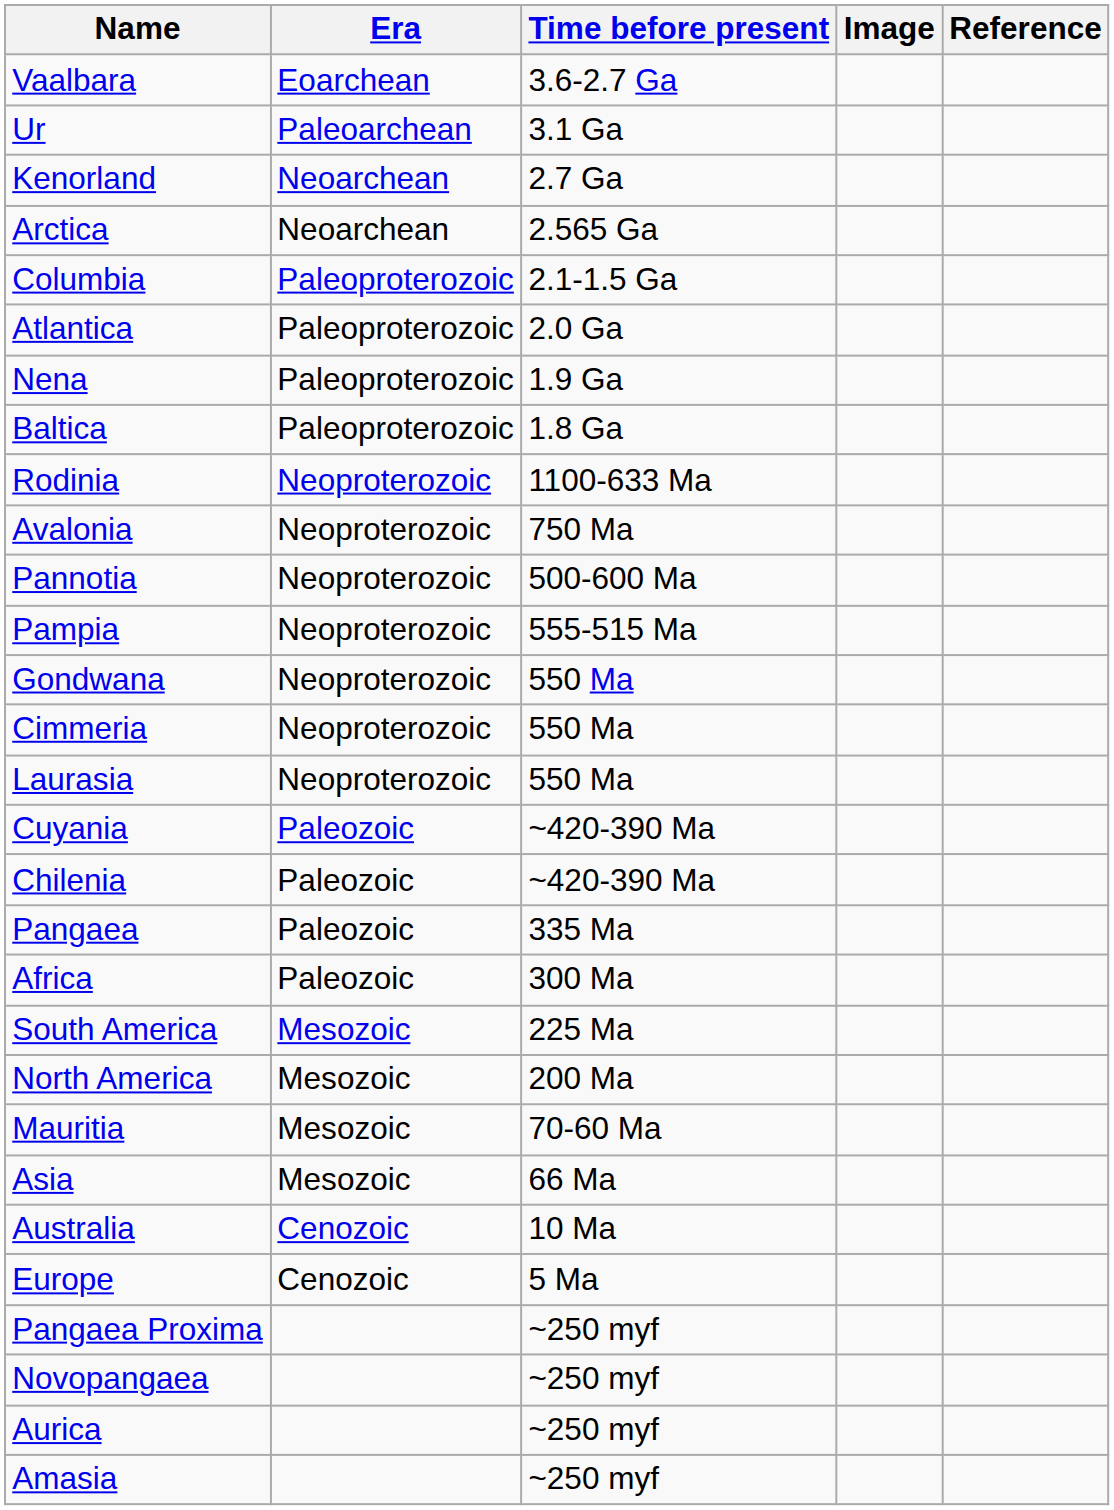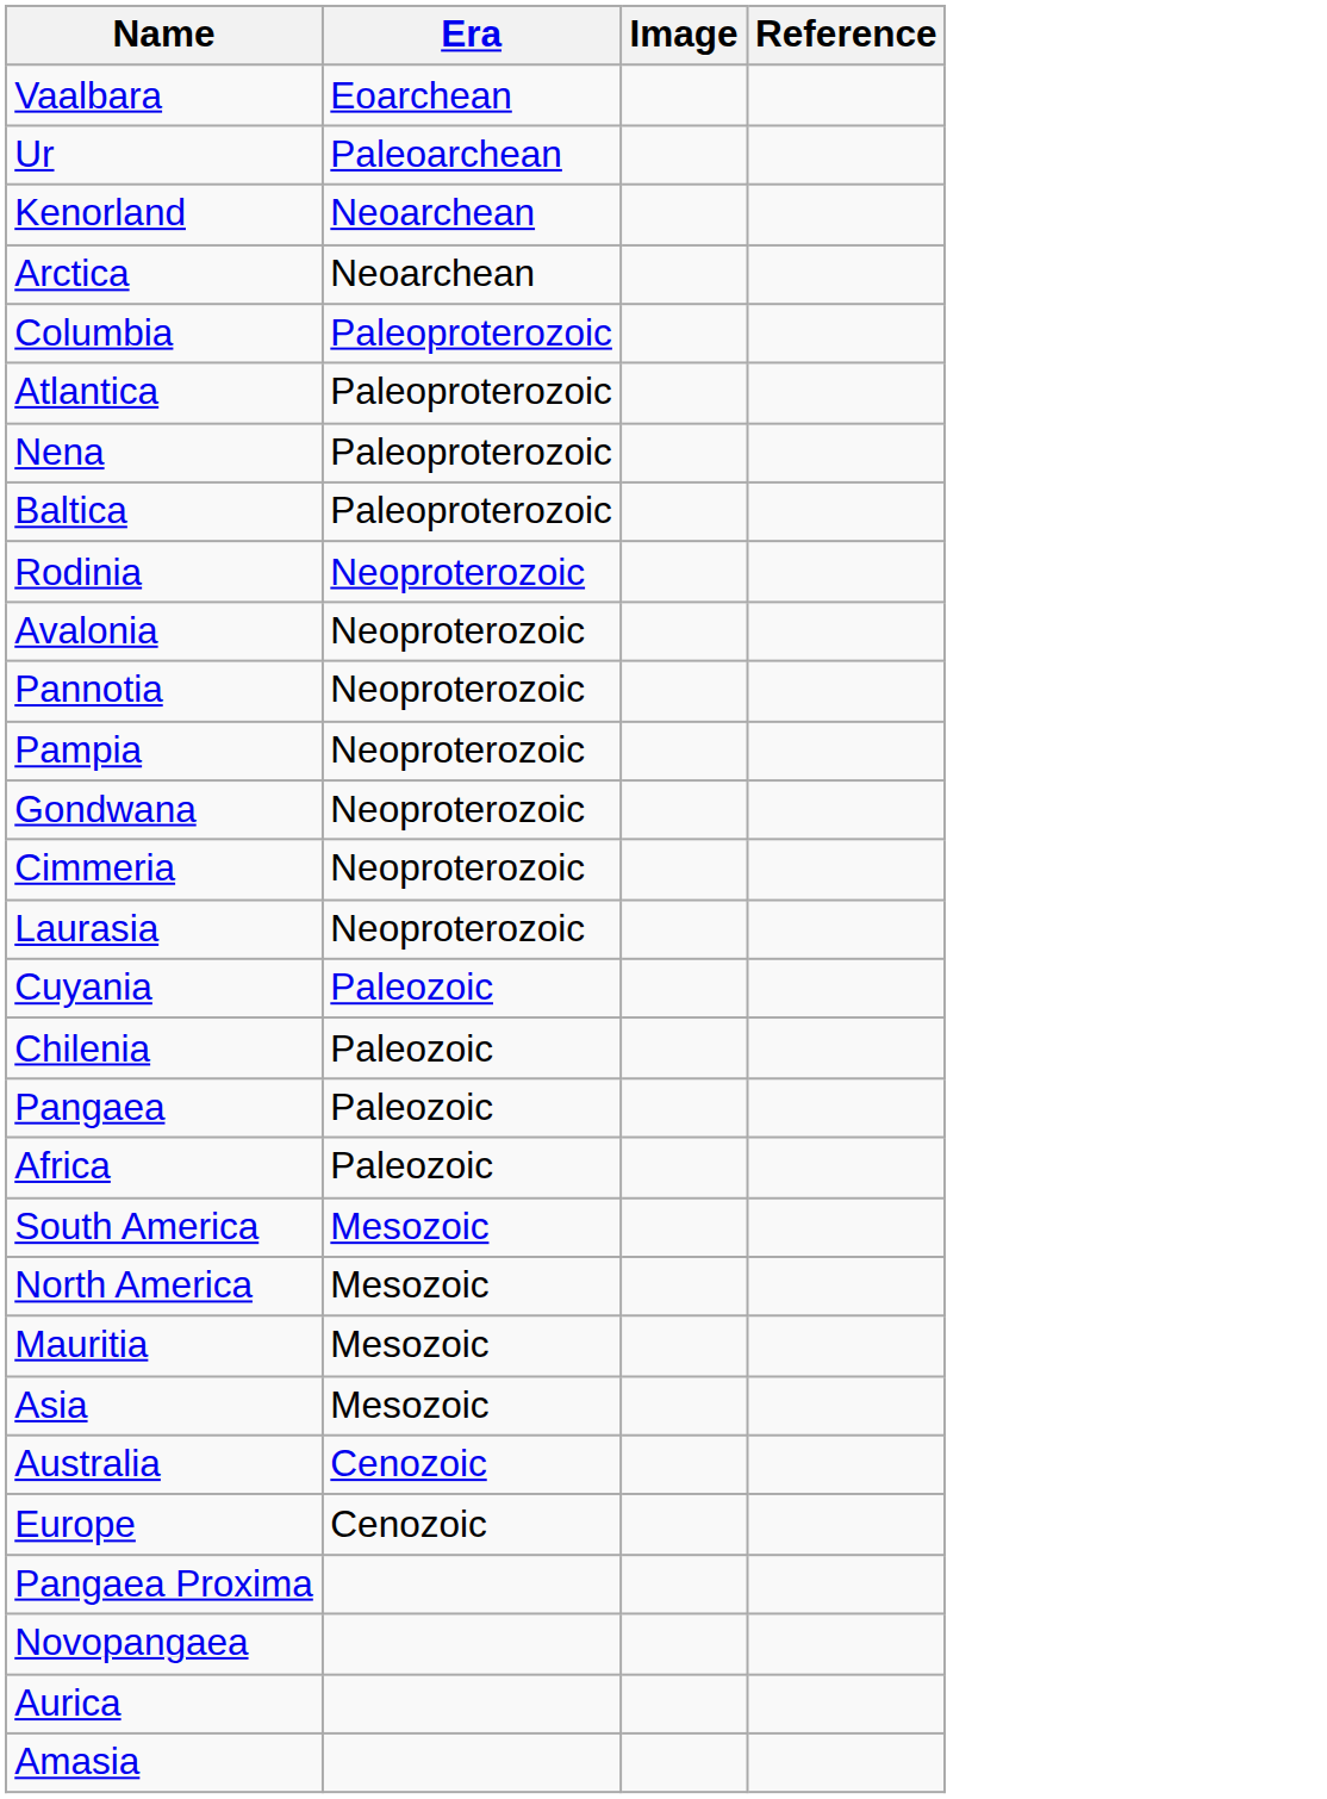 <table class="wikitable">
 <tr>
 <th>Name</th>
 <th><a href='#'>Era</a></th>
-<th><a href='#'>Time before present</a></th>
 <th>Image</th>
 <th>Reference</th>
 </tr>
 <tr>
 <td><a href='#'>Vaalbara</a></td>
 <td><a href='#'>Eoarchean</a></td>
-<td>3.6-2.7 <a href='#'>Ga</a></td>
 <td></td>
 <td></td>
 </tr>
 <tr>
 <td><a href='#'>Ur</a></td>
 <td><a href='#'>Paleoarchean</a></td>
-<td>3.1 Ga</td>
 <td></td>
 <td></td>
 </tr>
 <tr>
 <td><a href='#'>Kenorland</a></td>
 <td><a href='#'>Neoarchean</a></td>
-<td>2.7 Ga</td>
 <td></td>
 <td></td>
 </tr>
 <tr>
 <td><a href='#'>Arctica</a></td>
 <td>Neoarchean</td>
-<td>2.565 Ga</td>
 <td></td>
 <td></td>
 </tr>
 <tr>
 <td><a href='#'>Columbia</a></td>
 <td><a href='#'>Paleoproterozoic</a></td>
-<td>2.1-1.5 Ga</td>
 <td></td>
 <td></td>
 </tr>
 <tr>
 <td><a href='#'>Atlantica</a></td>
 <td>Paleoproterozoic</td>
-<td>2.0 Ga</td>
 <td></td>
 <td></td>
 </tr>
 <tr>
 <td><a href='#'>Nena</a></td>
 <td>Paleoproterozoic</td>
-<td>1.9 Ga</td>
 <td></td>
 <td></td>
 </tr>
 <tr>
 <td><a href='#'>Baltica</a></td>
 <td>Paleoproterozoic</td>
-<td>1.8 Ga</td>
 <td></td>
 <td></td>
 </tr>
 <tr>
 <td><a href='#'>Rodinia</a></td>
 <td><a href='#'>Neoproterozoic</a></td>
-<td>1100-633 Ma</td>
 <td></td>
 <td></td>
 </tr>
 <tr>
 <td><a href='#'>Avalonia</a></td>
 <td>Neoproterozoic</td>
-<td>750 Ma</td>
 <td></td>
 <td></td>
 </tr>
 <tr>
 <td><a href='#'>Pannotia</a></td>
 <td>Neoproterozoic</td>
-<td>500-600 Ma</td>
 <td></td>
 <td></td>
 </tr>
 <tr>
 <td><a href='#'>Pampia</a></td>
 <td>Neoproterozoic</td>
-<td>555-515 Ma</td>
 <td></td>
 <td></td>
 </tr>
 <tr>
 <td><a href='#'>Gondwana</a></td>
 <td>Neoproterozoic</td>
-<td>550 <a href='#'>Ma</a></td>
 <td></td>
 <td></td>
 </tr>
 <tr>
 <td><a href='#'>Cimmeria</a></td>
 <td>Neoproterozoic</td>
-<td>550 Ma</td>
 <td></td>
 <td></td>
 </tr>
 <tr>
 <td><a href='#'>Laurasia</a></td>
 <td>Neoproterozoic</td>
-<td>550 Ma</td>
 <td></td>
 <td></td>
 </tr>
 <tr>
 <td><a href='#'>Cuyania</a></td>
 <td><a href='#'>Paleozoic</a></td>
-<td>~420-390 Ma</td>
 <td></td>
 <td></td>
 </tr>
 <tr>
 <td><a href='#'>Chilenia</a></td>
 <td>Paleozoic</td>
-<td>~420-390 Ma</td>
 <td></td>
 <td></td>
 </tr>
 <tr>
 <td><a href='#'>Pangaea</a></td>
 <td>Paleozoic</td>
-<td>335 Ma</td>
 <td></td>
 <td></td>
 </tr>
 <tr>
 <td><a href='#'>Africa</a></td>
 <td>Paleozoic</td>
-<td>300 Ma</td>
 <td></td>
 <td></td>
 </tr>
 <tr>
 <td><a href='#'>South America</a></td>
 <td><a href='#'>Mesozoic</a></td>
-<td>225 Ma</td>
 <td></td>
 <td></td>
 </tr>
 <tr>
 <td><a href='#'>North America</a></td>
 <td>Mesozoic</td>
-<td>200 Ma</td>
 <td></td>
 <td></td>
 </tr>
 <tr>
 <td><a href='#'>Mauritia</a></td>
 <td>Mesozoic</td>
-<td>70-60 Ma</td>
 <td></td>
 <td></td>
 </tr>
 <tr>
 <td><a href='#'>Asia</a></td>
 <td>Mesozoic</td>
-<td>66 Ma</td>
 <td></td>
 <td></td>
 </tr>
 <tr>
 <td><a href='#'>Australia</a></td>
 <td><a href='#'>Cenozoic</a></td>
-<td>10 Ma</td>
 <td></td>
 <td></td>
 </tr>
 <tr>
 <td><a href='#'>Europe</a></td>
 <td>Cenozoic</td>
-<td>5 Ma</td>
 <td></td>
 <td></td>
 </tr>
 <tr>
 <td><a href='#'>Pangaea Proxima</a></td>
 <td></td>
-<td>~250 myf</td>
 <td></td>
 <td></td>
 </tr>
 <tr>
 <td><a href='#'>Novopangaea</a></td>
 <td></td>
-<td>~250 myf</td>
 <td></td>
 <td></td>
 </tr>
 <tr>
 <td><a href='#'>Aurica</a></td>
 <td></td>
-<td>~250 myf</td>
 <td></td>
 <td></td>
 </tr>
 <tr>
 <td><a href='#'>Amasia</a></td>
 <td></td>
-<td>~250 myf</td>
 <td></td>
 <td></td>
 </tr>
 </table>
